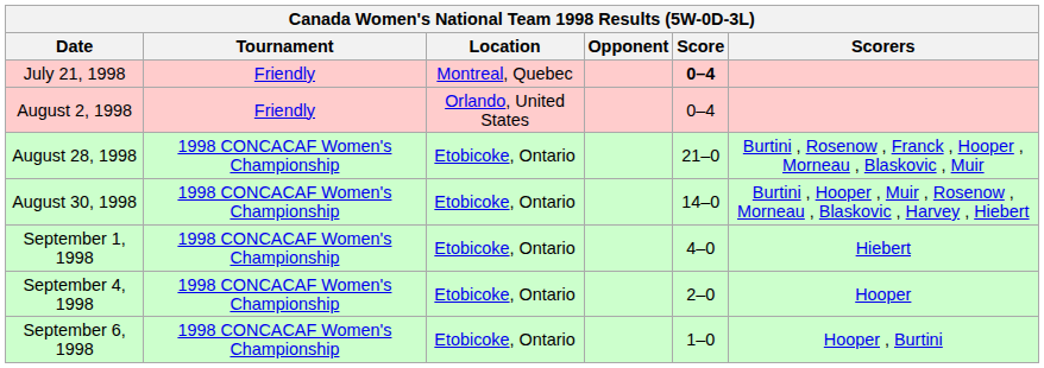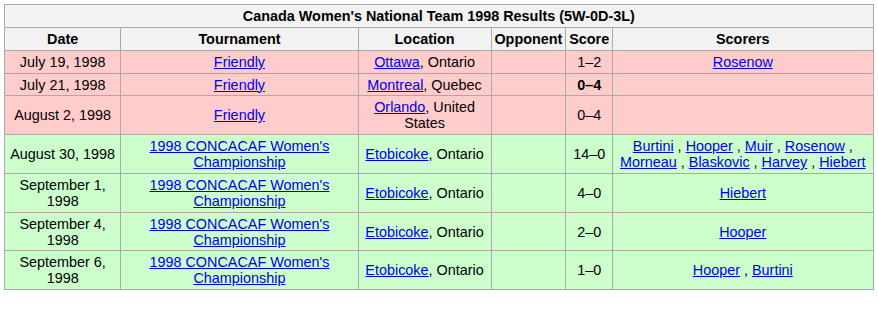 <table class="wikitable collapsible collapsed" style="font-size:90%">
 <tr>
 <th colspan="6"><strong>Canada Women's National Team 1998 Results (5W-0D-3L)</strong></th>
 </tr>
 <tr>
 <th>Date</th>
 <th>Tournament</th>
 <th>Location</th>
 <th>Opponent</th>
 <th>Score</th>
 <th width=30%>Scorers</th>
+</tr>
+<tr style="background:#fcc;">
+<td style="text-align: center;">July 19, 1998</td>
+<td style="text-align: center;"><a href='#'>Friendly</a></td>
+<td style="text-align: center;"><a href='#'>Ottawa</a>, Ontario</td>
+<td></td>
+<td style="text-align: center;">1–2</td>
+<td style="text-align: center;"><a href='#'>Rosenow</a> </td>
 </tr>
 <tr style="background:#fcc;">
 <td style="text-align: center;">July 21, 1998</td>
 <td style="text-align: center;"><a href='#'>Friendly</a></td>
 <td style="text-align: center;"><a href='#'>Montreal</a>, Quebec</td>
 <td></td>
 <td style="text-align: center;"><strong>0–4</strong></td>
 <td style="text-align: center;"></td>
 </tr>
 <tr style="background:#fcc;">
 <td style="text-align: center;">August 2, 1998</td>
 <td style="text-align: center;"><a href='#'>Friendly</a></td>
 <td style="text-align: center;"><a href='#'>Orlando</a>, United States</td>
 <td></td>
 <td style="text-align: center;">0–4</td>
 <td style="text-align: center;"></td>
-</tr>
-<tr style="background:#cfc;">
-<td style="text-align: center;">August 28, 1998</td>
-<td style="text-align: center;"><a href='#'>1998 CONCACAF Women's Championship</a></td>
-<td style="text-align: center;"><a href='#'>Etobicoke</a>, Ontario</td>
-<td></td>
-<td style="text-align: center;">21–0</td>
-<td style="text-align: center;"><a href='#'>Burtini</a> , <a href='#'>Rosenow</a> , <a href='#'>Franck</a> , <a href='#'>Hooper</a> , <a href='#'>Morneau</a> , <a href='#'>Blaskovic</a> , <a href='#'>Muir</a> </td>
 </tr>
 <tr style="background:#cfc;">
 <td style="text-align: center;">August 30, 1998</td>
 <td style="text-align: center;"><a href='#'>1998 CONCACAF Women's Championship</a></td>
 <td style="text-align: center;"><a href='#'>Etobicoke</a>, Ontario</td>
 <td></td>
 <td style="text-align: center;">14–0</td>
 <td style="text-align: center;"><a href='#'>Burtini</a> , <a href='#'>Hooper</a> , <a href='#'>Muir</a> , <a href='#'>Rosenow</a> , <a href='#'>Morneau</a> , <a href='#'>Blaskovic</a> , <a href='#'>Harvey</a> , <a href='#'>Hiebert</a> </td>
 </tr>
 <tr style="background:#cfc;">
 <td style="text-align: center;">September 1, 1998</td>
 <td style="text-align: center;"><a href='#'>1998 CONCACAF Women's Championship</a></td>
 <td style="text-align: center;"><a href='#'>Etobicoke</a>, Ontario</td>
 <td></td>
 <td style="text-align: center;">4–0</td>
 <td style="text-align: center;"><a href='#'>Hiebert</a> </td>
 </tr>
 <tr style="background:#cfc;">
 <td style="text-align: center;">September 4, 1998</td>
 <td style="text-align: center;"><a href='#'>1998 CONCACAF Women's Championship</a></td>
 <td style="text-align: center;"><a href='#'>Etobicoke</a>, Ontario</td>
 <td></td>
 <td style="text-align: center;">2–0</td>
 <td style="text-align: center;"><a href='#'>Hooper</a> </td>
 </tr>
 <tr style="background:#cfc;">
 <td style="text-align: center;">September 6, 1998</td>
 <td style="text-align: center;"><a href='#'>1998 CONCACAF Women's Championship</a></td>
 <td style="text-align: center;"><a href='#'>Etobicoke</a>, Ontario</td>
 <td></td>
 <td style="text-align: center;">1–0</td>
 <td style="text-align: center;"><a href='#'>Hooper</a> , <a href='#'>Burtini</a> </td>
 </tr>
 </table>
